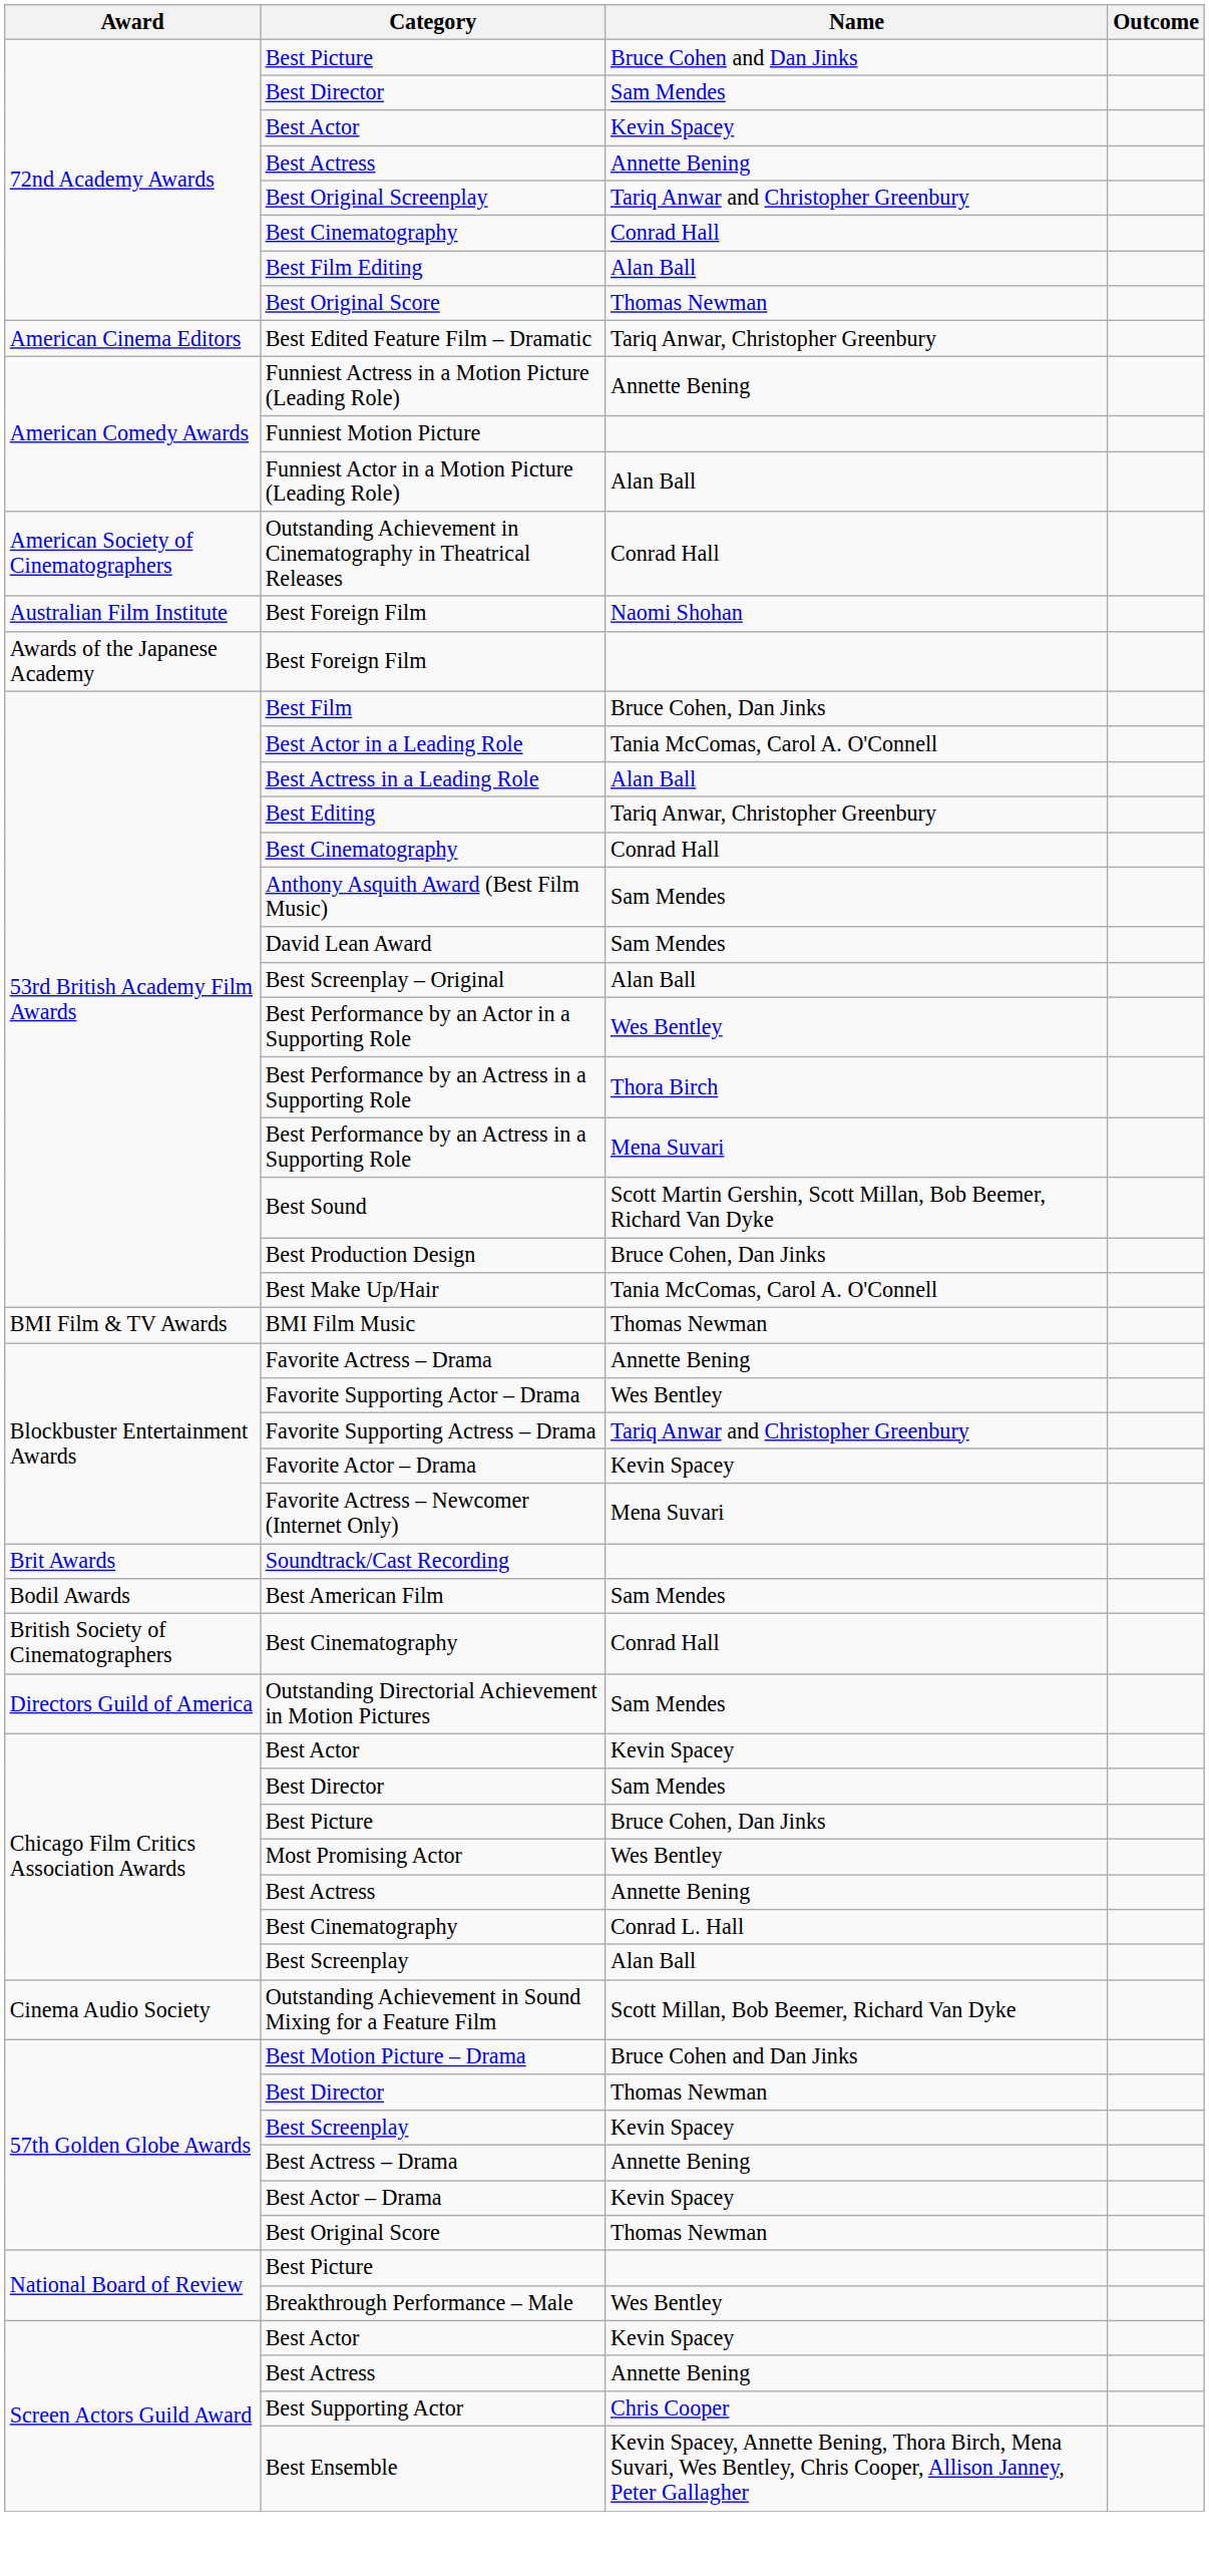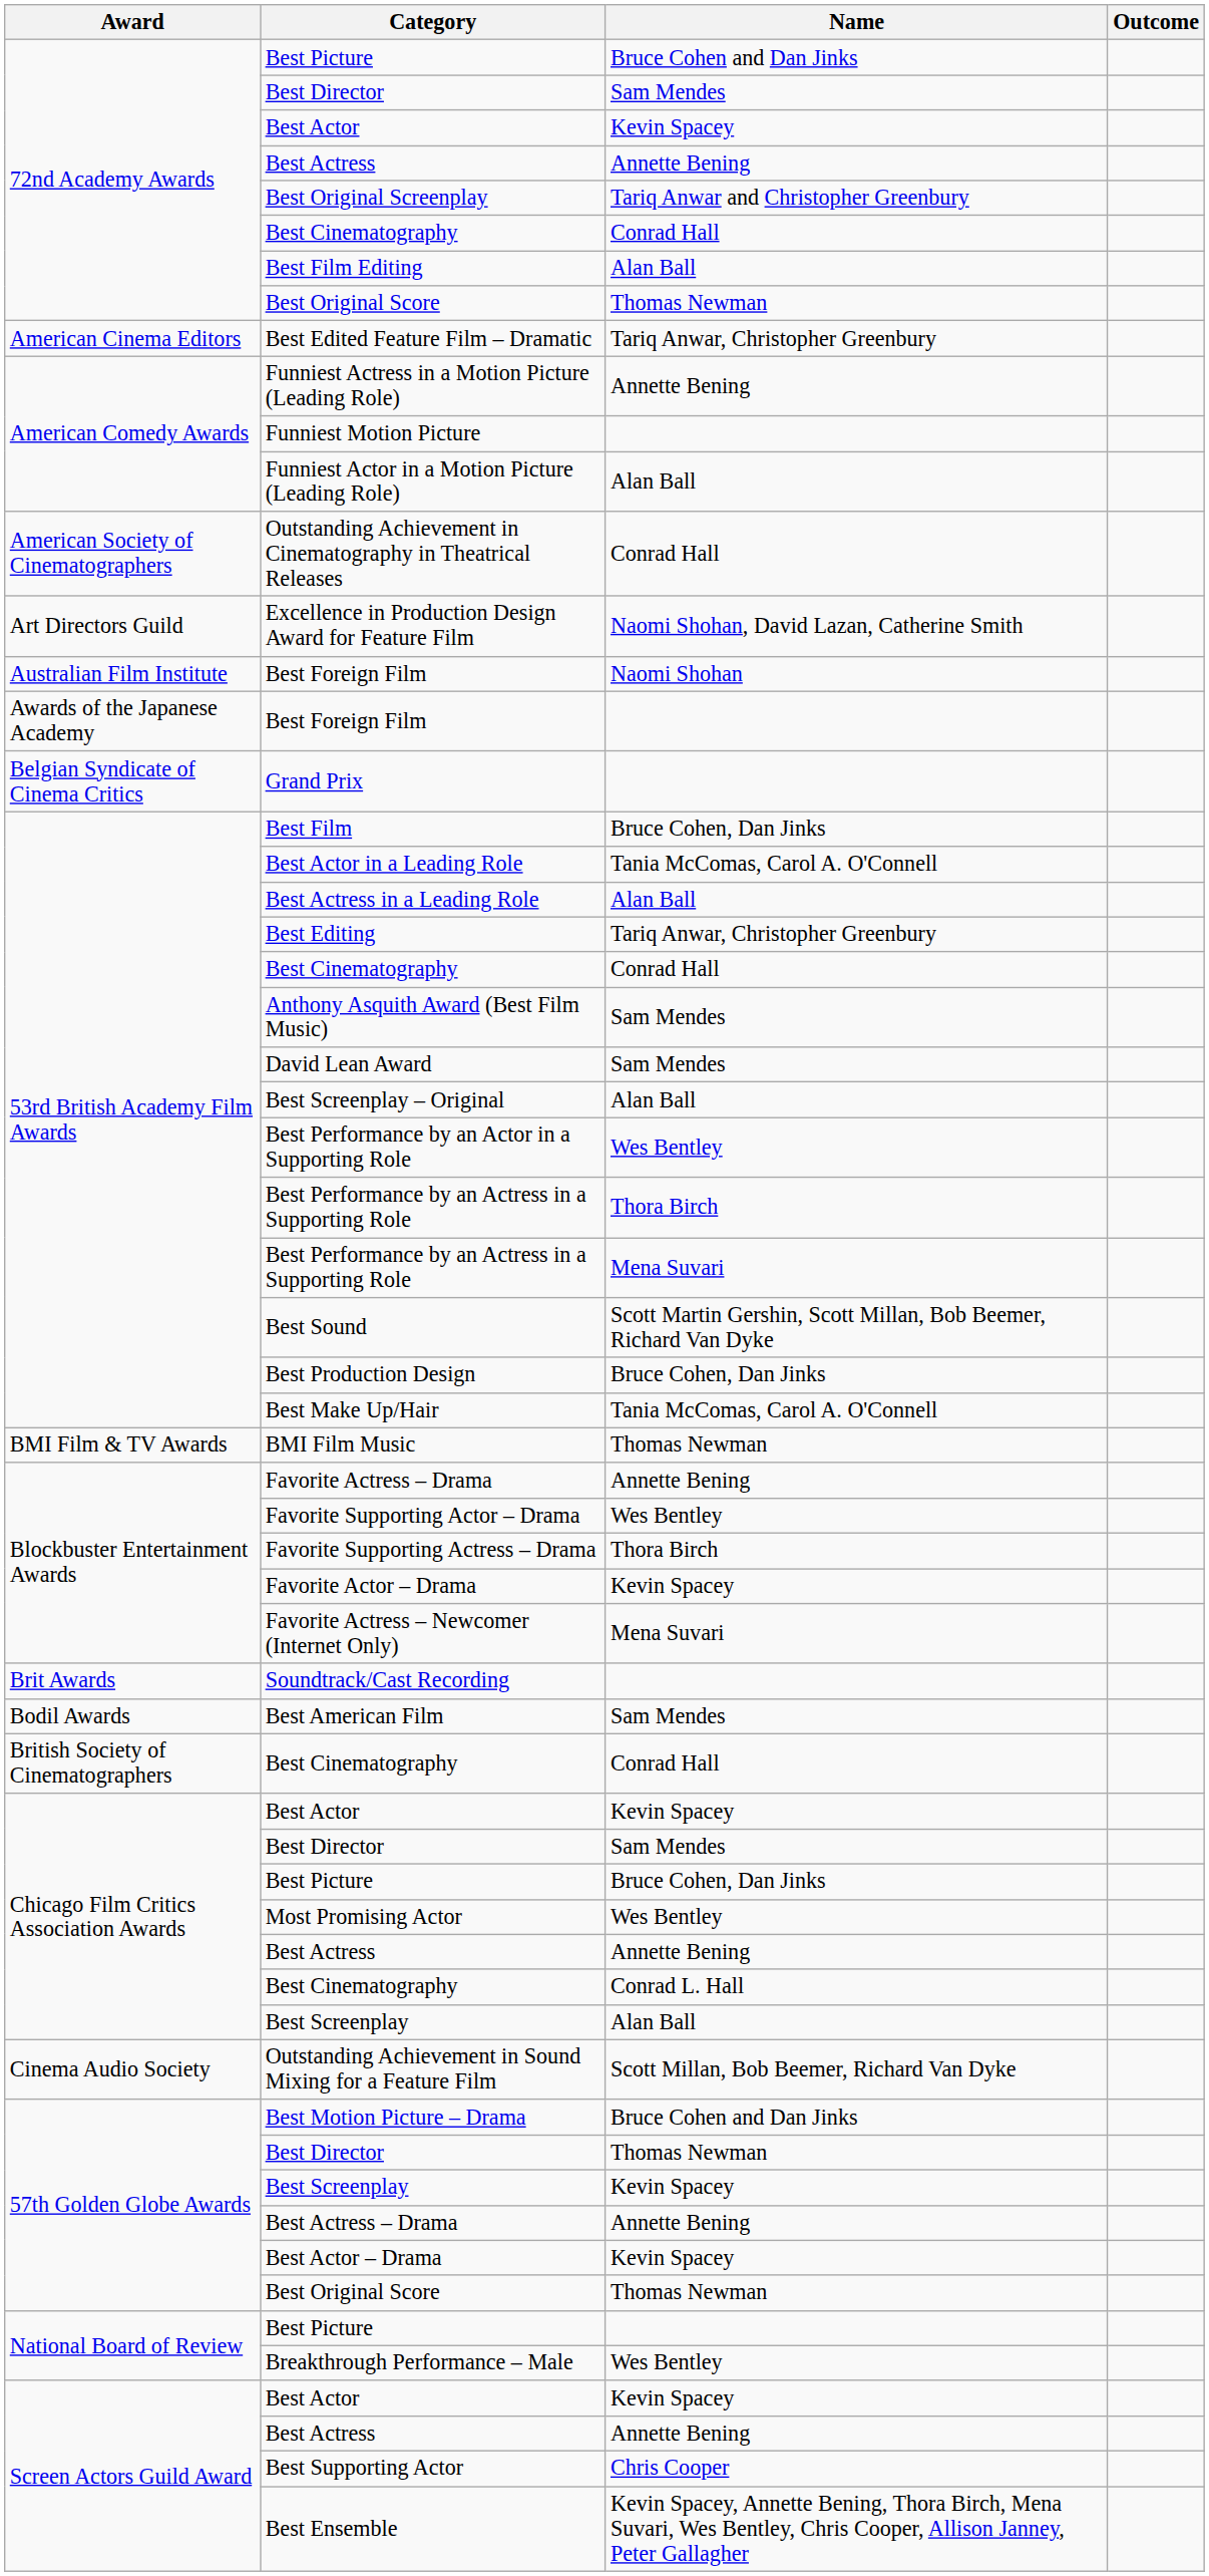 <table class="wikitable" sortable="1" align="center">
 <tr>
 <th>Award</th>
 <th>Category</th>
 <th>Name</th>
 <th>Outcome</th>
 </tr>
 <tr>
 <td rowspan="8"><a href='#'>72nd Academy Awards</a></td>
 <td><a href='#'>Best Picture</a></td>
 <td><a href='#'>Bruce Cohen</a> and <a href='#'>Dan Jinks</a></td>
 <td></td>
 </tr>
 <tr>
 <td><a href='#'>Best Director</a></td>
 <td><a href='#'>Sam Mendes</a></td>
 <td></td>
 </tr>
 <tr>
 <td><a href='#'>Best Actor</a></td>
 <td><a href='#'>Kevin Spacey</a></td>
 <td></td>
 </tr>
 <tr>
 <td><a href='#'>Best Actress</a></td>
 <td><a href='#'>Annette Bening</a></td>
 <td></td>
 </tr>
 <tr>
 <td><a href='#'>Best Original Screenplay</a></td>
 <td><a href='#'>Tariq Anwar</a> and <a href='#'>Christopher Greenbury</a></td>
 <td></td>
 </tr>
 <tr>
 <td><a href='#'>Best Cinematography</a></td>
 <td><a href='#'>Conrad Hall</a></td>
 <td></td>
 </tr>
 <tr>
 <td><a href='#'>Best Film Editing</a></td>
 <td><a href='#'>Alan Ball</a></td>
 <td></td>
 </tr>
 <tr>
 <td><a href='#'>Best Original Score</a></td>
 <td><a href='#'>Thomas Newman</a></td>
 <td></td>
 </tr>
 <tr>
 <td><a href='#'>American Cinema Editors</a></td>
 <td>Best Edited Feature Film – Dramatic</td>
 <td>Tariq Anwar, Christopher Greenbury</td>
 <td></td>
 </tr>
 <tr>
 <td rowspan="3"><a href='#'>American Comedy Awards</a></td>
 <td>Funniest Actress in a Motion Picture (Leading Role)</td>
 <td>Annette Bening</td>
 <td></td>
 </tr>
 <tr>
 <td>Funniest Motion Picture</td>
 <td></td>
 <td></td>
 </tr>
 <tr>
 <td>Funniest Actor in a Motion Picture (Leading Role)</td>
 <td>Alan Ball</td>
 <td></td>
 </tr>
 <tr>
 <td><a href='#'>American Society of Cinematographers</a></td>
 <td>Outstanding Achievement in Cinematography in Theatrical Releases</td>
 <td>Conrad Hall</td>
 <td></td>
 </tr>
 <tr>
+<td>Art Directors Guild</td>
+<td>Excellence in Production Design Award for Feature Film</td>
+<td><a href='#'>Naomi Shohan</a>, David Lazan, Catherine Smith</td>
+<td></td>
+</tr>
+<tr>
 <td><a href='#'>Australian Film Institute</a></td>
 <td>Best Foreign Film</td>
 <td><a href='#'>Naomi Shohan</a></td>
 <td></td>
 </tr>
 <tr>
 <td>Awards of the Japanese Academy</td>
 <td>Best Foreign Film</td>
+<td></td>
+<td></td>
+</tr>
+<tr>
+<td><a href='#'>Belgian Syndicate of Cinema Critics</a></td>
+<td><a href='#'>Grand Prix</a></td>
 <td></td>
 <td></td>
 </tr>
 <tr>
 <td rowspan="14"><a href='#'>53rd British Academy Film Awards</a></td>
 <td><a href='#'>Best Film</a></td>
 <td>Bruce Cohen, Dan Jinks</td>
 <td></td>
 </tr>
 <tr>
 <td><a href='#'>Best Actor in a Leading Role</a></td>
 <td>Tania McComas, Carol A. O'Connell</td>
 <td></td>
 </tr>
 <tr>
 <td><a href='#'>Best Actress in a Leading Role</a></td>
 <td><a href='#'>Alan Ball</a></td>
 <td></td>
 </tr>
 <tr>
 <td><a href='#'>Best Editing</a></td>
 <td>Tariq Anwar, Christopher Greenbury</td>
 <td></td>
 </tr>
 <tr>
 <td><a href='#'>Best Cinematography</a></td>
 <td>Conrad Hall</td>
 <td></td>
 </tr>
 <tr>
 <td><a href='#'>Anthony Asquith Award</a> (Best Film Music)</td>
 <td>Sam Mendes</td>
 <td></td>
 </tr>
 <tr>
 <td>David Lean Award</td>
 <td>Sam Mendes</td>
 <td></td>
 </tr>
 <tr>
 <td>Best Screenplay – Original</td>
 <td>Alan Ball</td>
 <td></td>
 </tr>
 <tr>
 <td>Best Performance by an Actor in a Supporting Role</td>
 <td><a href='#'>Wes Bentley</a></td>
 <td></td>
 </tr>
 <tr>
 <td>Best Performance by an Actress in a Supporting Role</td>
 <td><a href='#'>Thora Birch</a></td>
 <td></td>
 </tr>
 <tr>
 <td>Best Performance by an Actress in a Supporting Role</td>
 <td><a href='#'>Mena Suvari</a></td>
 <td></td>
 </tr>
 <tr>
 <td>Best Sound</td>
 <td>Scott Martin Gershin, Scott Millan, Bob Beemer, Richard Van Dyke</td>
 <td></td>
 </tr>
 <tr>
 <td>Best Production Design</td>
 <td>Bruce Cohen, Dan Jinks</td>
 <td></td>
 </tr>
 <tr>
 <td>Best Make Up/Hair</td>
 <td>Tania McComas, Carol A. O'Connell</td>
 <td></td>
 </tr>
 <tr>
 <td>BMI Film & TV Awards</td>
 <td>BMI Film Music</td>
 <td>Thomas Newman</td>
 <td></td>
 </tr>
 <tr>
 <td rowspan="5">Blockbuster Entertainment Awards</td>
 <td>Favorite Actress – Drama</td>
 <td>Annette Bening</td>
 <td></td>
 </tr>
 <tr>
 <td>Favorite Supporting Actor – Drama</td>
 <td>Wes Bentley</td>
 <td></td>
 </tr>
 <tr>
 <td>Favorite Supporting Actress – Drama</td>
-<td><a href='#'>Tariq Anwar</a> and <a href='#'>Christopher Greenbury</a></td>
+<td>Thora Birch</td>
 <td></td>
 </tr>
 <tr>
 <td>Favorite Actor – Drama</td>
 <td>Kevin Spacey</td>
 <td></td>
 </tr>
 <tr>
 <td>Favorite Actress – Newcomer (Internet Only)</td>
 <td>Mena Suvari</td>
 <td></td>
 </tr>
 <tr>
 <td><a href='#'>Brit Awards</a></td>
 <td><a href='#'>Soundtrack/Cast Recording</a></td>
 <td></td>
 <td></td>
 </tr>
 <tr>
 <td>Bodil Awards</td>
 <td>Best American Film</td>
 <td>Sam Mendes</td>
 <td></td>
 </tr>
 <tr>
 <td>British Society of Cinematographers</td>
 <td>Best Cinematography</td>
 <td>Conrad Hall</td>
-<td></td>
-</tr>
-<tr>
-<td><a href='#'>Directors Guild of America</a></td>
-<td>Outstanding Directorial Achievement in Motion Pictures</td>
-<td>Sam Mendes</td>
 <td></td>
 </tr>
 <tr>
 <td rowspan="7">Chicago Film Critics Association Awards</td>
 <td>Best Actor</td>
 <td>Kevin Spacey</td>
 <td></td>
 </tr>
 <tr>
 <td>Best Director</td>
 <td>Sam Mendes</td>
 <td></td>
 </tr>
 <tr>
 <td>Best Picture</td>
 <td>Bruce Cohen, Dan Jinks</td>
 <td></td>
 </tr>
 <tr>
 <td>Most Promising Actor</td>
 <td>Wes Bentley</td>
 <td></td>
 </tr>
 <tr>
 <td>Best Actress</td>
 <td>Annette Bening</td>
 <td></td>
 </tr>
 <tr>
 <td>Best Cinematography</td>
 <td>Conrad L. Hall</td>
 <td></td>
 </tr>
 <tr>
 <td>Best Screenplay</td>
 <td>Alan Ball</td>
 <td></td>
 </tr>
 <tr>
 <td>Cinema Audio Society</td>
 <td>Outstanding Achievement in Sound Mixing for a Feature Film</td>
 <td>Scott Millan, Bob Beemer, Richard Van Dyke</td>
 <td></td>
 </tr>
 <tr>
 <td rowspan="6"><a href='#'>57th Golden Globe Awards</a></td>
 <td><a href='#'>Best Motion Picture – Drama</a></td>
 <td>Bruce Cohen and Dan Jinks</td>
 <td></td>
 </tr>
 <tr>
 <td><a href='#'>Best Director</a></td>
 <td>Thomas Newman</td>
 <td></td>
 </tr>
 <tr>
 <td><a href='#'>Best Screenplay</a></td>
 <td>Kevin Spacey</td>
 <td></td>
 </tr>
 <tr>
 <td>Best Actress – Drama</td>
 <td>Annette Bening</td>
 <td></td>
 </tr>
 <tr>
 <td>Best Actor – Drama</td>
 <td>Kevin Spacey</td>
 <td></td>
 </tr>
 <tr>
 <td>Best Original Score</td>
 <td>Thomas Newman</td>
 <td></td>
 </tr>
 <tr>
 <td rowspan="2"><a href='#'>National Board of Review</a></td>
 <td>Best Picture</td>
 <td></td>
 <td></td>
 </tr>
 <tr>
 <td>Breakthrough Performance – Male</td>
 <td>Wes Bentley</td>
 <td></td>
 </tr>
 <tr>
 <td rowspan="4"><a href='#'>Screen Actors Guild Award</a></td>
 <td>Best Actor</td>
 <td>Kevin Spacey</td>
 <td></td>
 </tr>
 <tr>
 <td>Best Actress</td>
 <td>Annette Bening</td>
 <td></td>
 </tr>
 <tr>
 <td>Best Supporting Actor</td>
 <td><a href='#'>Chris Cooper</a></td>
 <td></td>
 </tr>
 <tr>
 <td>Best Ensemble</td>
 <td>Kevin Spacey, Annette Bening, Thora Birch, Mena Suvari, Wes Bentley, Chris Cooper, <a href='#'>Allison Janney</a>, <a href='#'>Peter Gallagher</a></td>
 <td></td>
 </tr>
 </table>
